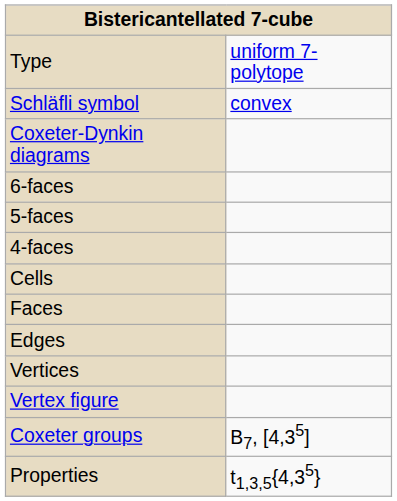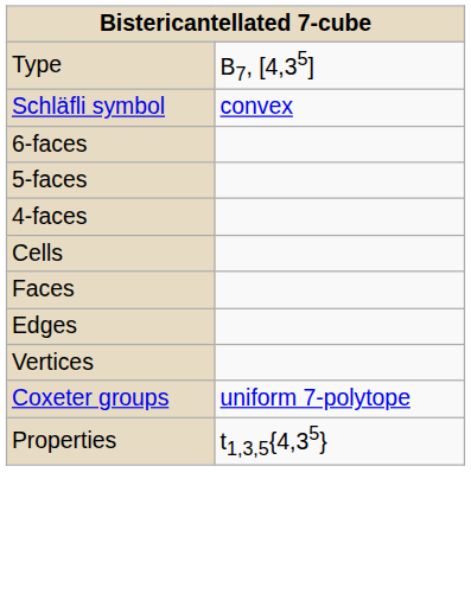 <table class="wikitable" align="right" style="margin-left:10px" width="320">
 <tr>
 <th style="background:#e7dcc3;" colspan="2">Bistericantellated 7-cube</th>
 </tr>
 <tr>
 <td style="background:#e7dcc3;">Type</td>
-<td><a href='#'>uniform 7-polytope</a></td>
+<td>B<sub>7</sub>, [4,3<sup>5</sup>]</td>
 </tr>
 <tr>
 <td style="background:#e7dcc3;"><a href='#'>Schläfli symbol</a></td>
 <td><a href='#'>convex</a></td>
-</tr>
-<tr>
-<td style="background:#e7dcc3;"><a href='#'>Coxeter-Dynkin diagrams</a></td>
-<td></td>
 </tr>
 <tr>
 <td style="background:#e7dcc3;">6-faces</td>
 <td></td>
 </tr>
 <tr>
 <td style="background:#e7dcc3;">5-faces</td>
 <td></td>
 </tr>
 <tr>
 <td style="background:#e7dcc3;">4-faces</td>
 <td></td>
 </tr>
 <tr>
 <td style="background:#e7dcc3;">Cells</td>
 <td></td>
 </tr>
 <tr>
 <td style="background:#e7dcc3;">Faces</td>
 <td></td>
 </tr>
 <tr>
 <td style="background:#e7dcc3;">Edges</td>
 <td></td>
 </tr>
 <tr>
 <td style="background:#e7dcc3;">Vertices</td>
 <td></td>
 </tr>
 <tr>
-<td style="background:#e7dcc3;"><a href='#'>Vertex figure</a></td>
-<td></td>
-</tr>
-<tr>
 <td style="background:#e7dcc3;"><a href='#'>Coxeter groups</a></td>
-<td>B<sub>7</sub>, [4,3<sup>5</sup>]</td>
+<td><a href='#'>uniform 7-polytope</a></td>
 </tr>
 <tr>
 <td style="background:#e7dcc3;">Properties</td>
 <td>t<sub>1,3,5</sub>{4,3<sup>5</sup>}</td>
 </tr>
 </table>
